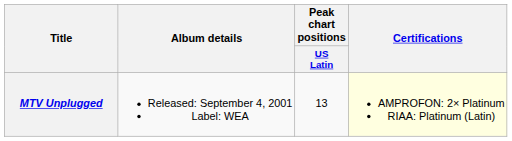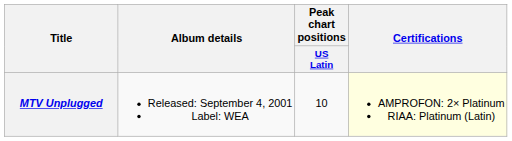 <table class="wikitable plainrowheaders" style="text-align:center;">
 <tr>
 <th rowspan="2" scope="col" style="width:10em;">Title</th>
 <th rowspan="2" scope="col">Album details</th>
 <th>Peak chart positions</th>
 <th rowspan="2" scope="col"><a href='#'>Certifications</a></th>
 </tr>
 <tr>
 <th scope="col" style="width:3em;font-size:90%;"><a href='#'>US<br>Latin</a><br></th>
 </tr>
 <tr>
 <th scope="row"><em><a href='#'>MTV Unplugged</a></em></th>
 <td><br><ul><li>Released: September 4, 2001</li><li>Label: WEA</li></ul></td>
-<td>13</td>
+<td>10</td>
 <td style="background: lightyellow;"><br><ul><li>AMPROFON: 2× Platinum</li><li>RIAA: Platinum (Latin)</li></ul></td>
 </tr>
 </table>
